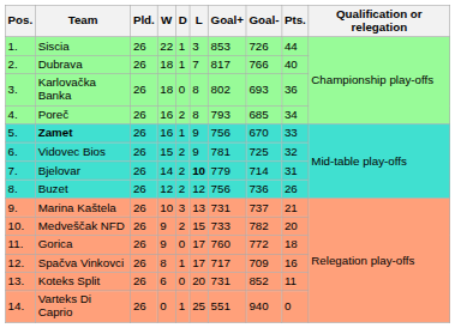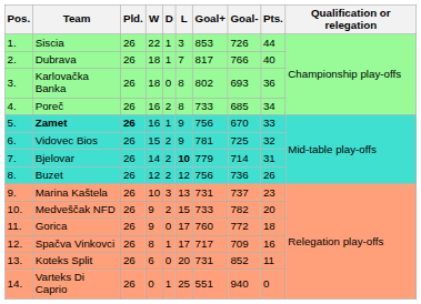 <table class="wikitable">
 <tr>
 <th>Pos.</th>
 <th>Team</th>
 <th>Pld.</th>
 <th>W</th>
 <th>D</th>
 <th>L</th>
 <th>Goal+</th>
 <th>Goal-</th>
 <th>Pts.</th>
 <th>Qualification or relegation</th>
 </tr>
 <tr style="background:palegreen;">
 <td>1.</td>
 <td>Siscia</td>
 <td>26</td>
 <td>22</td>
 <td>1</td>
 <td>3</td>
 <td>853</td>
 <td>726</td>
 <td>44</td>
 <td rowspan=4>Championship play-offs</td>
 </tr>
 <tr style="background:palegreen;">
 <td>2.</td>
 <td>Dubrava</td>
 <td>26</td>
 <td>18</td>
 <td>1</td>
 <td>7</td>
 <td>817</td>
 <td>766</td>
 <td>40</td>
 </tr>
 <tr style="background:palegreen;">
 <td>3.</td>
 <td>Karlovačka Banka</td>
 <td>26</td>
 <td>18</td>
 <td>0</td>
 <td>8</td>
 <td>802</td>
 <td>693</td>
 <td>36</td>
 </tr>
 <tr style="background:palegreen;">
 <td>4.</td>
 <td>Poreč</td>
 <td>26</td>
 <td>16</td>
 <td>2</td>
 <td>8</td>
-<td>793</td>
+<td>733</td>
 <td>685</td>
 <td>34</td>
 </tr>
 <tr style="background:turquoise;">
 <td>5.</td>
 <td><strong>Zamet</strong></td>
-<td>26</td>
+<td><strong>26</strong></td>
 <td>16</td>
 <td>1</td>
 <td>9</td>
 <td>756</td>
 <td>670</td>
 <td>33</td>
 <td rowspan=4>Mid-table play-offs</td>
 </tr>
 <tr style="background:turquoise;">
 <td>6.</td>
 <td>Vidovec Bios</td>
 <td>26</td>
 <td>15</td>
 <td>2</td>
 <td>9</td>
 <td>781</td>
 <td>725</td>
 <td>32</td>
 </tr>
 <tr style="background:turquoise;">
 <td>7.</td>
 <td>Bjelovar</td>
 <td>26</td>
 <td>14</td>
 <td>2</td>
 <td><strong>10</strong></td>
 <td>779</td>
 <td>714</td>
 <td>31</td>
 </tr>
 <tr style="background:turquoise;">
 <td>8.</td>
 <td>Buzet</td>
 <td>26</td>
 <td>12</td>
 <td>2</td>
 <td>12</td>
 <td>756</td>
 <td>736</td>
 <td>26</td>
 </tr>
 <tr style="background:lightsalmon;">
 <td>9.</td>
 <td>Marina Kaštela</td>
 <td>26</td>
 <td>10</td>
 <td>3</td>
 <td>13</td>
 <td>731</td>
 <td>737</td>
-<td>21</td>
+<td>23</td>
 <td rowspan=6>Relegation play-offs</td>
 </tr>
 <tr style="background:lightsalmon;">
 <td>10.</td>
 <td>Medveščak NFD</td>
 <td>26</td>
 <td>9</td>
 <td>2</td>
 <td>15</td>
 <td>733</td>
 <td>782</td>
 <td>20</td>
 </tr>
 <tr style="background:lightsalmon;">
 <td>11.</td>
 <td>Gorica</td>
 <td>26</td>
 <td>9</td>
 <td>0</td>
 <td>17</td>
 <td>760</td>
 <td>772</td>
 <td>18</td>
 </tr>
 <tr style="background:lightsalmon;">
 <td>12.</td>
 <td>Spačva Vinkovci</td>
 <td>26</td>
 <td>8</td>
 <td>1</td>
 <td>17</td>
 <td>717</td>
 <td>709</td>
 <td>16</td>
 </tr>
 <tr style="background:lightsalmon;">
 <td>13.</td>
 <td>Koteks Split</td>
 <td>26</td>
 <td>6</td>
 <td>0</td>
 <td>20</td>
 <td>731</td>
 <td>852</td>
 <td>11</td>
 </tr>
 <tr style="background:lightsalmon;">
 <td>14.</td>
 <td>Varteks Di Caprio</td>
 <td>26</td>
 <td>0</td>
 <td>1</td>
 <td>25</td>
 <td>551</td>
 <td>940</td>
 <td>0</td>
 </tr>
 </table>
